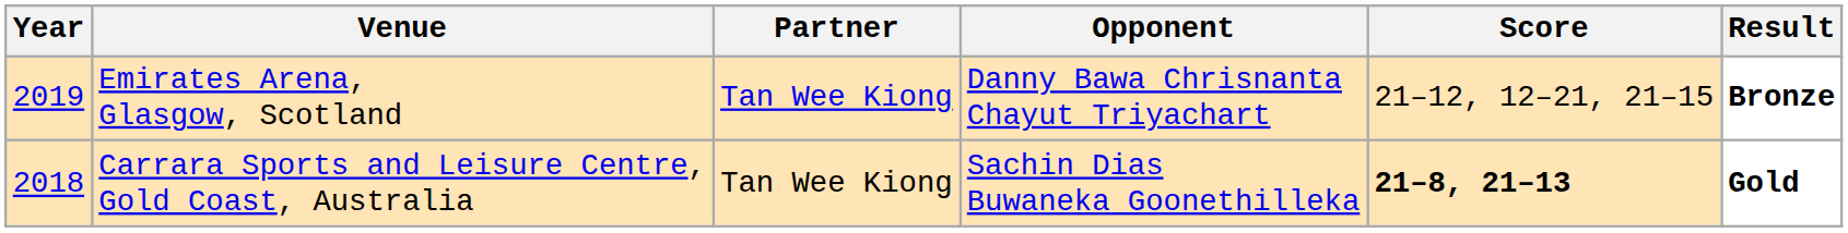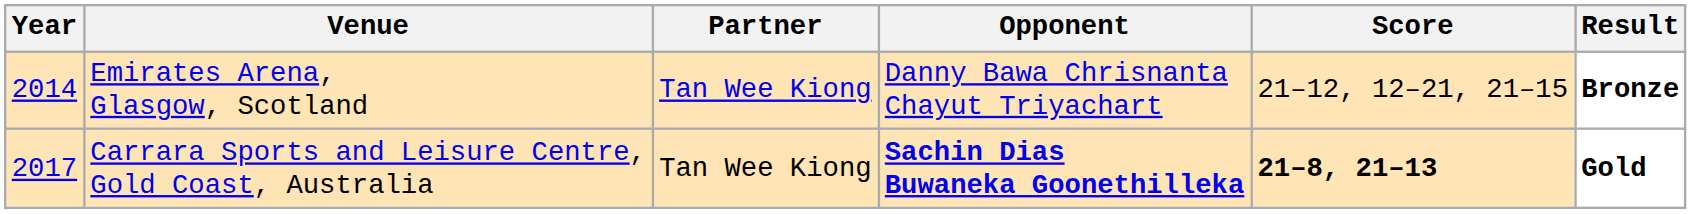 <table class="sortable wikitable" style="font-size: 90%;">
 <tr>
 <th>Year</th>
 <th>Venue</th>
 <th>Partner</th>
 <th>Opponent</th>
 <th>Score</th>
 <th>Result</th>
 </tr>
 <tr style="background:#FFE4B5">
-<td align="center"><a href='#'>2019</a></td>
+<td align="center"><a href='#'>2014</a></td>
 <td align="left"><a href='#'>Emirates Arena</a>,<br><a href='#'>Glasgow</a>, Scotland</td>
 <td align="left"> <a href='#'>Tan Wee Kiong</a></td>
 <td align="left"> <a href='#'>Danny Bawa Chrisnanta</a> <br>  <a href='#'>Chayut Triyachart</a></td>
 <td align="left">21–12, 12–21, 21–15</td>
 <td style="text-align:left; background:white"> <strong>Bronze</strong></td>
 </tr>
 <tr style="background:#FFE4B5">
-<td align="center"><a href='#'>2018</a></td>
+<td align="center"><a href='#'>2017</a></td>
 <td align="left"><a href='#'>Carrara Sports and Leisure Centre</a>,<br><a href='#'>Gold Coast</a>, Australia</td>
 <td align="left"> Tan Wee Kiong</td>
-<td align="left"> <a href='#'>Sachin Dias</a> <br>  <a href='#'>Buwaneka Goonethilleka</a></td>
+<td align="left"><strong> <a href='#'>Sachin Dias</a> <br>  <a href='#'>Buwaneka Goonethilleka</a></strong></td>
 <td align="left"><strong>21–8, 21–13</strong></td>
 <td style="text-align:left; background:white"> <strong>Gold</strong></td>
 </tr>
 </table>
